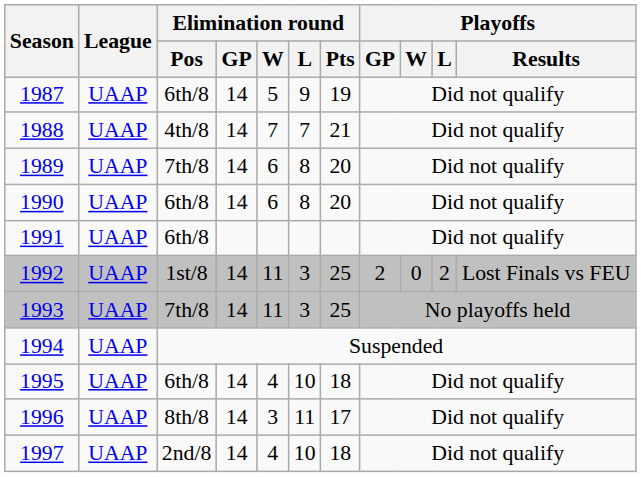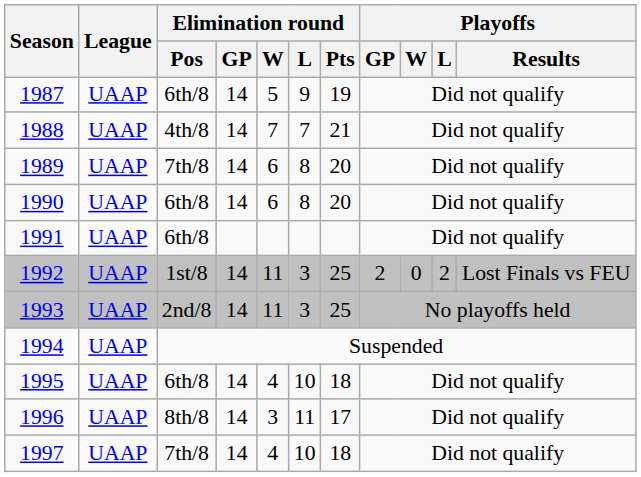 <table class="wikitable" style="text-align:center; font-size:90%">
 <tr>
 <th rowspan="2">Season</th>
 <th rowspan="2">League</th>
 <th colspan="5">Elimination round</th>
 <th colspan="4">Playoffs</th>
 </tr>
 <tr>
 <th>Pos</th>
 <th>GP</th>
 <th>W</th>
 <th>L</th>
 <th>Pts</th>
 <th>GP</th>
 <th>W</th>
 <th>L</th>
 <th>Results</th>
 </tr>
 <tr>
 <td><a href='#'>1987</a></td>
 <td><a href='#'>UAAP</a></td>
 <td>6th/8</td>
 <td>14</td>
 <td>5</td>
 <td>9</td>
 <td>19</td>
 <td colspan="4">Did not qualify</td>
 </tr>
 <tr>
 <td><a href='#'>1988</a></td>
 <td><a href='#'>UAAP</a></td>
 <td>4th/8</td>
 <td>14</td>
 <td>7</td>
 <td>7</td>
 <td>21</td>
 <td colspan="4">Did not qualify</td>
 </tr>
 <tr>
 <td><a href='#'>1989</a></td>
 <td><a href='#'>UAAP</a></td>
 <td>7th/8</td>
 <td>14</td>
 <td>6</td>
 <td>8</td>
 <td>20</td>
 <td colspan="4">Did not qualify</td>
 </tr>
 <tr>
 <td><a href='#'>1990</a></td>
 <td><a href='#'>UAAP</a></td>
 <td>6th/8</td>
 <td>14</td>
 <td>6</td>
 <td>8</td>
 <td>20</td>
 <td colspan="4">Did not qualify</td>
 </tr>
 <tr>
 <td><a href='#'>1991</a></td>
 <td><a href='#'>UAAP</a></td>
 <td>6th/8</td>
 <td></td>
 <td></td>
 <td></td>
 <td></td>
 <td colspan="4">Did not qualify</td>
 </tr>
 <tr bgcolor=silver>
 <td><a href='#'>1992</a></td>
 <td><a href='#'>UAAP</a></td>
 <td>1st/8</td>
 <td>14</td>
 <td>11</td>
 <td>3</td>
 <td>25</td>
 <td>2</td>
 <td>0</td>
 <td>2</td>
 <td>Lost Finals vs FEU</td>
 </tr>
 <tr bgcolor=silver>
 <td><a href='#'>1993</a></td>
 <td><a href='#'>UAAP</a></td>
-<td>7th/8</td>
+<td>2nd/8</td>
 <td>14</td>
 <td>11</td>
 <td>3</td>
 <td>25</td>
 <td colspan="4">No playoffs held</td>
 </tr>
 <tr>
 <td><a href='#'>1994</a></td>
 <td><a href='#'>UAAP</a></td>
 <td colspan="9">Suspended</td>
 </tr>
 <tr>
 <td><a href='#'>1995</a></td>
 <td><a href='#'>UAAP</a></td>
 <td>6th/8</td>
 <td>14</td>
 <td>4</td>
 <td>10</td>
 <td>18</td>
 <td colspan="4">Did not qualify</td>
 </tr>
 <tr>
 <td><a href='#'>1996</a></td>
 <td><a href='#'>UAAP</a></td>
 <td>8th/8</td>
 <td>14</td>
 <td>3</td>
 <td>11</td>
 <td>17</td>
 <td colspan="4">Did not qualify</td>
 </tr>
 <tr>
 <td><a href='#'>1997</a></td>
 <td><a href='#'>UAAP</a></td>
-<td>2nd/8</td>
+<td>7th/8</td>
 <td>14</td>
 <td>4</td>
 <td>10</td>
 <td>18</td>
 <td colspan="4">Did not qualify</td>
 </tr>
 </table>
